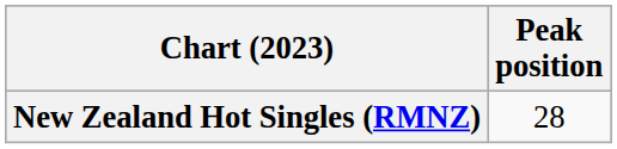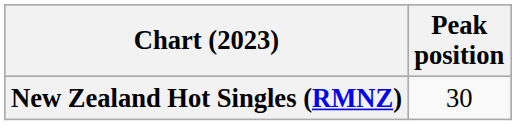 <table class="wikitable plainrowheaders" style="text-align:center">
 <tr>
 <th scope="col">Chart (2023)</th>
 <th scope="col">Peak<br>position</th>
 </tr>
 <tr>
 <th scope="row">New Zealand Hot Singles (<a href='#'>RMNZ</a>)</th>
-<td>28</td>
+<td>30</td>
 </tr>
 </table>
